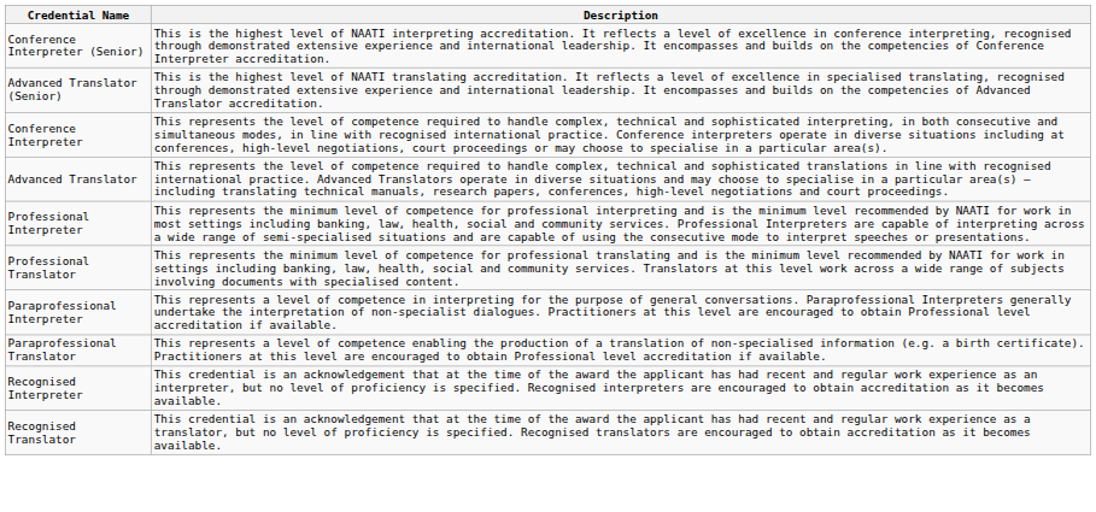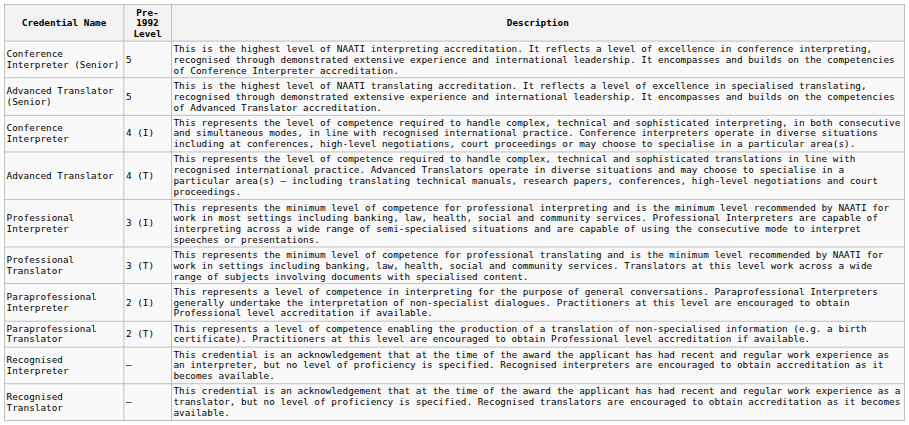 <table class="wikitable">
 <tr>
 <th>Credential Name</th>
+<th>Pre-1992 Level</th>
 <th>Description</th>
 </tr>
 <tr>
 <td>Conference Interpreter (Senior)</td>
+<td>5</td>
 <td>This is the highest level of NAATI interpreting accreditation. It reflects a level of excellence in conference interpreting, recognised through demonstrated extensive experience and international leadership. It encompasses and builds on the competencies of Conference Interpreter accreditation.</td>
 </tr>
 <tr>
 <td>Advanced Translator (Senior)</td>
+<td>5</td>
 <td>This is the highest level of NAATI translating accreditation. It reflects a level of excellence in specialised translating, recognised through demonstrated extensive experience and international leadership. It encompasses and builds on the competencies of Advanced Translator accreditation.</td>
 </tr>
 <tr>
 <td>Conference Interpreter</td>
+<td>4 (I)</td>
 <td>This represents the level of competence required to handle complex, technical and sophisticated interpreting, in both consecutive and simultaneous modes, in line with recognised international practice. Conference interpreters operate in diverse situations including at conferences, high-level negotiations, court proceedings or may choose to specialise in a particular area(s).</td>
 </tr>
 <tr>
 <td>Advanced Translator</td>
+<td>4 (T)</td>
 <td>This represents the level of competence required to handle complex, technical and sophisticated translations in line with recognised international practice. Advanced Translators operate in diverse situations and may choose to specialise in a particular area(s) – including translating technical manuals, research papers, conferences, high-level negotiations and court proceedings.</td>
 </tr>
 <tr>
 <td>Professional Interpreter</td>
+<td>3 (I)</td>
 <td>This represents the minimum level of competence for professional interpreting and is the minimum level recommended by NAATI for work in most settings including banking, law, health, social and community services. Professional Interpreters are capable of interpreting across a wide range of semi-specialised situations and are capable of using the consecutive mode to interpret speeches or presentations.</td>
 </tr>
 <tr>
 <td>Professional Translator</td>
+<td>3 (T)</td>
 <td>This represents the minimum level of competence for professional translating and is the minimum level recommended by NAATI for work in settings including banking, law, health, social and community services. Translators at this level work across a wide range of subjects involving documents with specialised content.</td>
 </tr>
 <tr>
 <td>Paraprofessional Interpreter</td>
+<td>2 (I)</td>
 <td>This represents a level of competence in interpreting for the purpose of general conversations. Paraprofessional Interpreters generally undertake the interpretation of non-specialist dialogues. Practitioners at this level are encouraged to obtain Professional level accreditation if available.</td>
 </tr>
 <tr>
 <td>Paraprofessional Translator</td>
+<td>2 (T)</td>
 <td>This represents a level of competence enabling the production of a translation of non-specialised information (e.g. a birth certificate). Practitioners at this level are encouraged to obtain Professional level accreditation if available.</td>
 </tr>
 <tr>
 <td>Recognised Interpreter</td>
+<td>–</td>
 <td>This credential is an acknowledgement that at the time of the award the applicant has had recent and regular work experience as an interpreter, but no level of proficiency is specified. Recognised interpreters are encouraged to obtain accreditation as it becomes available.</td>
 </tr>
 <tr>
 <td>Recognised Translator</td>
+<td>–</td>
 <td>This credential is an acknowledgement that at the time of the award the applicant has had recent and regular work experience as a translator, but no level of proficiency is specified. Recognised translators are encouraged to obtain accreditation as it becomes available.</td>
 </tr>
 </table>
